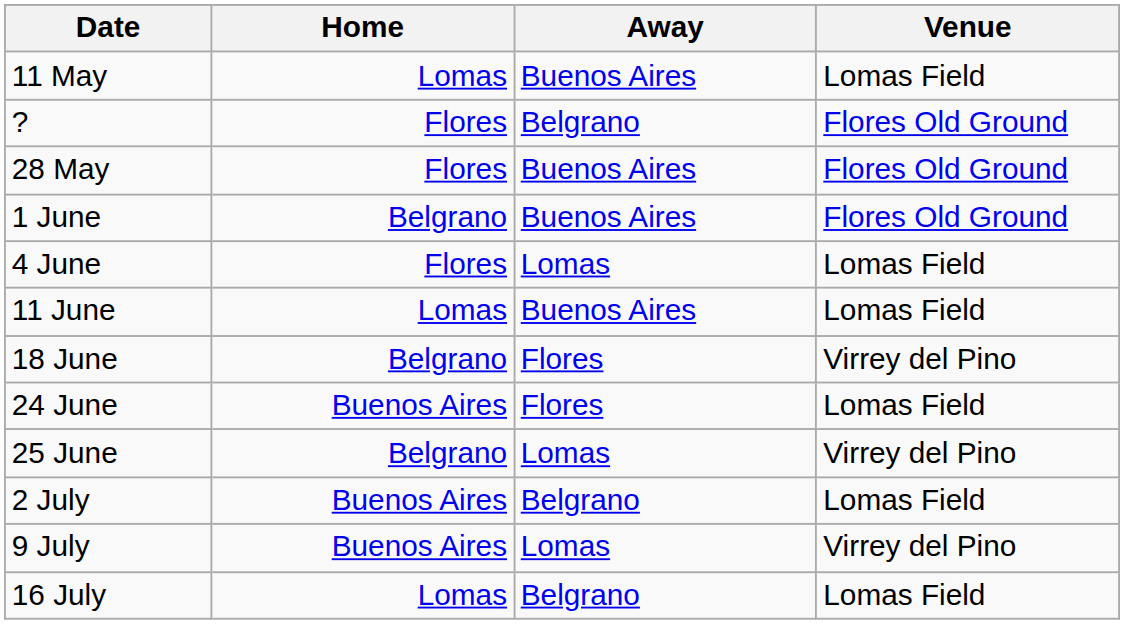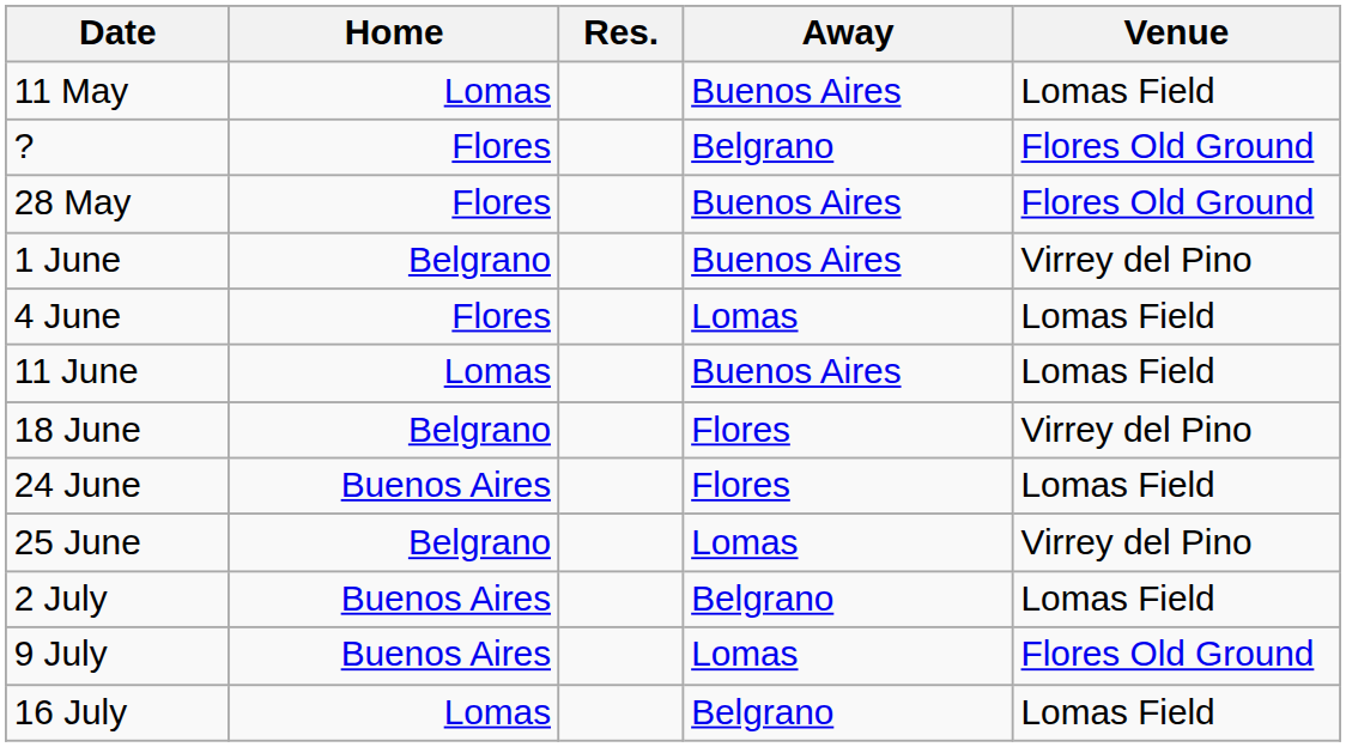 <table class="wikitable sortable" width="600px">
 <tr>
 <th width=100px>Date</th>
 <th width=150px>Home</th>
+<th width=50px>Res.</th>
 <th width=150px>Away</th>
 <th width=150px>Venue</th>
 </tr>
 <tr>
 <td>11 May</td>
 <td align=right><a href='#'>Lomas</a></td>
+<td></td>
 <td><a href='#'>Buenos Aires</a></td>
 <td>Lomas Field</td>
 </tr>
 <tr>
 <td>?</td>
 <td align=right><a href='#'>Flores</a></td>
+<td></td>
 <td><a href='#'>Belgrano</a></td>
 <td><a href='#'>Flores Old Ground</a></td>
 </tr>
 <tr>
 <td>28 May</td>
 <td align=right><a href='#'>Flores</a></td>
+<td></td>
 <td><a href='#'>Buenos Aires</a></td>
 <td><a href='#'>Flores Old Ground</a></td>
 </tr>
 <tr>
 <td>1 June</td>
 <td align=right><a href='#'>Belgrano</a></td>
+<td></td>
 <td><a href='#'>Buenos Aires</a></td>
-<td><a href='#'>Flores Old Ground</a></td>
+<td>Virrey del Pino</td>
 </tr>
 <tr>
 <td>4 June</td>
 <td align=right><a href='#'>Flores</a></td>
+<td></td>
 <td><a href='#'>Lomas</a></td>
 <td>Lomas Field</td>
 </tr>
 <tr>
 <td>11 June</td>
 <td align=right><a href='#'>Lomas</a></td>
+<td></td>
 <td><a href='#'>Buenos Aires</a></td>
 <td>Lomas Field</td>
 </tr>
 <tr>
 <td>18 June</td>
 <td align=right><a href='#'>Belgrano</a></td>
+<td></td>
 <td><a href='#'>Flores</a></td>
 <td>Virrey del Pino</td>
 </tr>
 <tr>
 <td>24 June</td>
 <td align=right><a href='#'>Buenos Aires</a></td>
+<td></td>
 <td><a href='#'>Flores</a></td>
 <td>Lomas Field</td>
 </tr>
 <tr>
 <td>25 June</td>
 <td align=right><a href='#'>Belgrano</a></td>
+<td></td>
 <td><a href='#'>Lomas</a></td>
 <td>Virrey del Pino</td>
 </tr>
 <tr>
 <td>2 July</td>
 <td align=right><a href='#'>Buenos Aires</a></td>
+<td></td>
 <td><a href='#'>Belgrano</a></td>
 <td>Lomas Field</td>
 </tr>
 <tr>
 <td>9 July</td>
 <td align=right><a href='#'>Buenos Aires</a></td>
+<td></td>
 <td><a href='#'>Lomas</a></td>
-<td>Virrey del Pino</td>
+<td><a href='#'>Flores Old Ground</a></td>
 </tr>
 <tr>
 <td>16 July</td>
 <td align=right><a href='#'>Lomas</a></td>
+<td></td>
 <td><a href='#'>Belgrano</a></td>
 <td>Lomas Field</td>
 </tr>
 </table>
